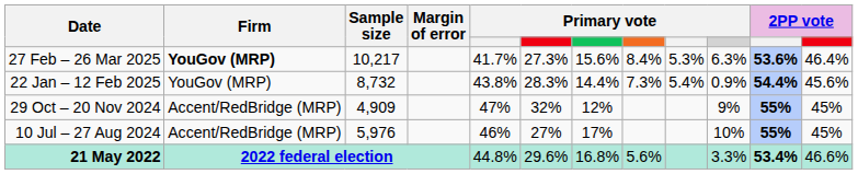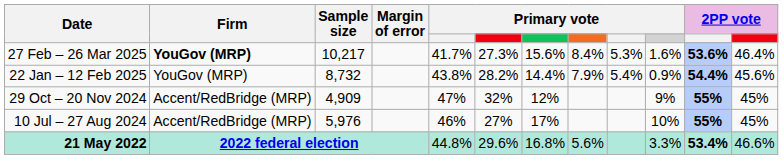 <table class="nowrap wikitable tpl-blanktable" style=text-align:center;font-size:90%>
 <tr>
 <th rowspan=2>Date</th>
 <th rowspan=2>Firm</th>
 <th rowspan=2>Sample<br>size</th>
 <th rowspan=2>Margin<br>of error</th>
 <th colspan=6>Primary vote</th>
 <th colspan=2 class=unsortable style=background:#ebbce3><a href='#'>2PP vote</a></th>
 </tr>
 <tr>
 <th style=background:></th>
 <th class="unsortable" style="background:#F00011"></th>
 <th class=unsortable style=background:#10C25B></th>
 <th class=unsortable style=background:#f36c21></th>
 <th class=unsortable style=background:></th>
 <th class=unsortable style=background:lightgray></th>
 <th style=background:></th>
 <th class="unsortable" style="background:#F00011"></th>
 </tr>
 <tr>
 <td align=right>27 Feb – 26 Mar 2025</td>
 <td align=left><strong>YouGov (MRP)</strong></td>
 <td>10,217</td>
 <td></td>
 <td>41.7%</td>
 <td>27.3%</td>
 <td>15.6%</td>
 <td>8.4%</td>
 <td>5.3%</td>
-<td>6.3%</td>
+<td>1.6%</td>
 <th style="background:#B6CDFB">53.6%</th>
 <td>46.4%</td>
 </tr>
 <tr>
 <td align=right>22 Jan – 12 Feb 2025</td>
 <td align=left>YouGov (MRP)</td>
 <td>8,732</td>
 <td></td>
 <td>43.8%</td>
-<td>28.3%</td>
+<td>28.2%</td>
 <td>14.4%</td>
-<td>7.3%</td>
+<td>7.9%</td>
 <td>5.4%</td>
 <td>0.9%</td>
 <th style="background:#B6CDFB">54.4%</th>
 <td>45.6%</td>
 </tr>
 <tr>
 <td align=right>29 Oct – 20 Nov 2024</td>
 <td align=left>Accent/RedBridge (MRP)</td>
 <td>4,909</td>
 <td></td>
 <td>47%</td>
 <td>32%</td>
 <td>12%</td>
 <td></td>
 <td></td>
 <td>9%</td>
 <th style="background:#B6CDFB">55%</th>
 <td>45%</td>
 </tr>
 <tr>
 <td align=right>10 Jul – 27 Aug 2024</td>
 <td align=left>Accent/RedBridge (MRP)</td>
 <td>5,976</td>
 <td></td>
 <td>46%</td>
 <td>27%</td>
 <td>17%</td>
 <td></td>
 <td></td>
 <td>10%</td>
 <th style="background:#B6CDFB">55%</th>
 <td>45%</td>
 </tr>
 <tr style=background:#b0e9db>
 <td style=text-align:right data-sort-value=21-May-2022><strong>21 May 2022</strong></td>
 <td colspan=3 style=text-align:center><strong><a href='#'>2022 federal election</a></strong></td>
 <td>44.8%</td>
 <td>29.6%</td>
 <td>16.8%</td>
 <td>5.6%</td>
 <td></td>
 <td>3.3%</td>
 <td><strong>53.4%</strong></td>
 <td>46.6%</td>
 </tr>
 </table>
